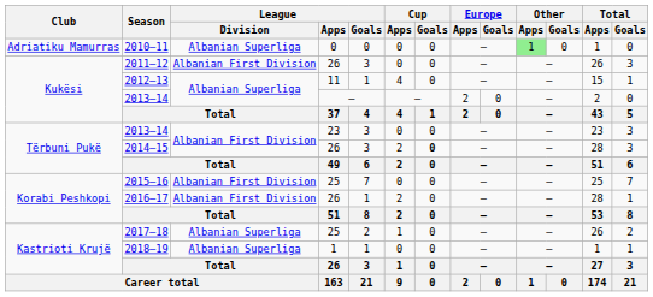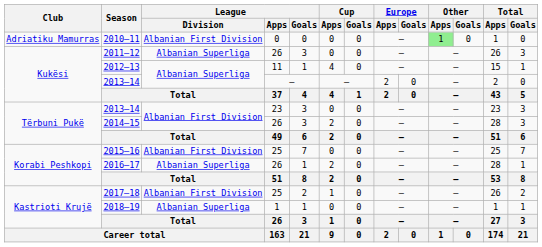 <table class="wikitable" style="text-align:center">
 <tr>
 <th rowspan="2">Club</th>
 <th rowspan="2">Season</th>
 <th colspan="3">League</th>
 <th colspan="2">Cup</th>
 <th colspan="2"><a href='#'>Europe</a></th>
 <th colspan="2">Other</th>
 <th colspan="2">Total</th>
 </tr>
 <tr>
 <th>Division</th>
 <th>Apps</th>
 <th>Goals</th>
 <th>Apps</th>
 <th>Goals</th>
 <th>Apps</th>
 <th>Goals</th>
 <th>Apps</th>
 <th>Goals</th>
 <th>Apps</th>
 <th>Goals</th>
 </tr>
 <tr>
 <td rowspan="1"><a href='#'>Adriatiku Mamurras</a></td>
 <td><a href='#'>2010–11</a></td>
-<td rowspan="1"><a href='#'>Albanian Superliga</a></td>
+<td rowspan="1"><a href='#'>Albanian First Division</a></td>
 <td>0</td>
 <td>0</td>
 <td>0</td>
 <td>0</td>
 <td colspan="2">—</td>
 <td style="background: lightgreen;">1</td>
 <td>0</td>
 <td>1</td>
 <td>0</td>
 </tr>
 <tr>
 <td rowspan="4"><a href='#'>Kukësi</a></td>
 <td><a href='#'>2011–12</a></td>
-<td rowspan="1"><a href='#'>Albanian First Division</a></td>
+<td rowspan="1"><a href='#'>Albanian Superliga</a></td>
 <td>26</td>
 <td>3</td>
 <td>0</td>
 <td>0</td>
 <td colspan="2">—</td>
 <td colspan="2">—</td>
 <td>26</td>
 <td>3</td>
 </tr>
 <tr>
 <td><a href='#'>2012–13</a></td>
 <td rowspan="2"><a href='#'>Albanian Superliga</a></td>
 <td>11</td>
 <td>1</td>
 <td>4</td>
 <td>0</td>
 <td colspan="2">—</td>
 <td colspan="2">—</td>
 <td>15</td>
 <td>1</td>
 </tr>
 <tr>
 <td><a href='#'>2013–14</a></td>
 <td colspan="2">—</td>
 <td colspan="2">—</td>
 <td>2</td>
 <td>0</td>
 <td colspan="2">—</td>
 <td>2</td>
 <td>0</td>
 </tr>
 <tr>
 <th colspan="2">Total</th>
 <th>37</th>
 <th>4</th>
 <th>4</th>
 <th>1</th>
 <th>2</th>
 <th>0</th>
 <th colspan="2">—</th>
 <th>43</th>
 <th>5</th>
 </tr>
 <tr>
 <td rowspan="3"><a href='#'>Tërbuni Pukë</a></td>
 <td><a href='#'>2013–14</a></td>
 <td rowspan="2"><a href='#'>Albanian First Division</a></td>
 <td>23</td>
 <td>3</td>
 <td>0</td>
 <td>0</td>
 <td colspan="2">—</td>
 <td colspan="2">—</td>
 <td>23</td>
 <td>3</td>
 </tr>
 <tr>
 <td><a href='#'>2014–15</a></td>
 <td>26</td>
 <td>3</td>
 <td>2</td>
-<td><strong>0</strong></td>
+<td>0</td>
 <td colspan="2">—</td>
 <td colspan="2">—</td>
 <td>28</td>
 <td>3</td>
 </tr>
 <tr>
 <th colspan="2">Total</th>
 <th>49</th>
 <th>6</th>
 <th>2</th>
 <th>0</th>
 <th colspan="2">—</th>
 <th colspan="2">—</th>
 <th>51</th>
 <th>6</th>
 </tr>
 <tr>
 <td rowspan="3"><a href='#'>Korabi Peshkopi</a></td>
 <td><a href='#'>2015–16</a></td>
 <td rowspan="1"><a href='#'>Albanian First Division</a></td>
 <td>25</td>
 <td>7</td>
 <td>0</td>
 <td>0</td>
 <td colspan="2">—</td>
 <td colspan="2">—</td>
 <td>25</td>
 <td>7</td>
 </tr>
 <tr>
 <td><a href='#'>2016–17</a></td>
-<td rowspan="1"><a href='#'>Albanian First Division</a></td>
+<td rowspan="1"><a href='#'>Albanian Superliga</a></td>
 <td>26</td>
 <td>1</td>
 <td>2</td>
 <td>0</td>
 <td colspan="2">—</td>
 <td colspan="2">—</td>
 <td>28</td>
 <td>1</td>
 </tr>
 <tr>
 <th colspan="2">Total</th>
 <th>51</th>
 <th>8</th>
 <th>2</th>
 <th>0</th>
 <th colspan="2">—</th>
 <th colspan="2">—</th>
 <th>53</th>
 <th>8</th>
 </tr>
 <tr>
 <td rowspan="3"><a href='#'>Kastrioti Krujë</a></td>
 <td><a href='#'>2017–18</a></td>
-<td rowspan="1"><a href='#'>Albanian Superliga</a></td>
+<td rowspan="1"><a href='#'>Albanian First Division</a></td>
 <td>25</td>
 <td>2</td>
 <td>1</td>
 <td>0</td>
 <td colspan="2">—</td>
 <td colspan="2">—</td>
 <td>26</td>
 <td>2</td>
 </tr>
 <tr>
 <td><a href='#'>2018–19</a></td>
 <td rowspan="1"><a href='#'>Albanian Superliga</a></td>
 <td>1</td>
 <td>1</td>
 <td>0</td>
 <td>0</td>
 <td colspan="2">—</td>
 <td colspan="2">—</td>
 <td>1</td>
 <td>1</td>
 </tr>
 <tr>
 <th colspan="2">Total</th>
 <th>26</th>
 <th>3</th>
 <th>1</th>
 <th>0</th>
 <th colspan="2">—</th>
 <th colspan="2">—</th>
 <th>27</th>
 <th>3</th>
 </tr>
 <tr>
 <th colspan="3">Career total</th>
 <th>163</th>
 <th>21</th>
 <th>9</th>
 <th>0</th>
 <th>2</th>
 <th>0</th>
 <th>1</th>
 <th>0</th>
 <th>174</th>
 <th>21</th>
 </tr>
 </table>
